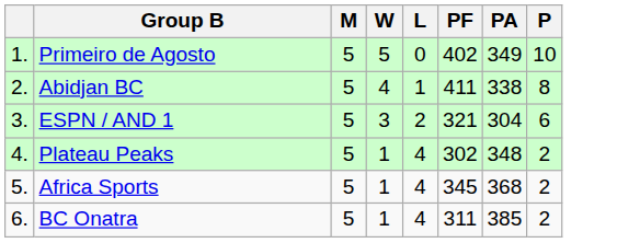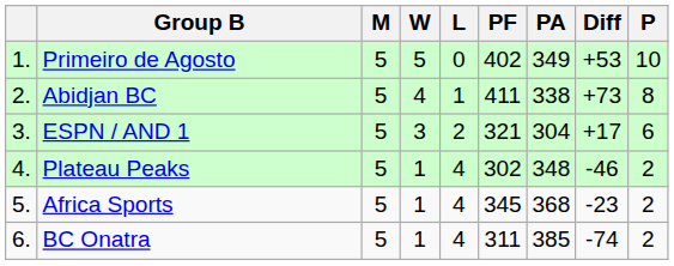 <table class="wikitable" style="text-align:center">
 <tr>
 <th width=15></th>
 <th width=220>Group B</th>
 <th width=20>M</th>
 <th width=20>W</th>
 <th width=20>L</th>
 <th width=20>PF</th>
 <th width=20>PA</th>
+<th width=30>Diff</th>
 <th width=20>P</th>
 </tr>
 <tr style="background: #ccffcc;">
 <td>1.</td>
 <td align=left> <a href='#'>Primeiro de Agosto</a></td>
 <td>5</td>
 <td>5</td>
 <td>0</td>
 <td>402</td>
 <td>349</td>
+<td>+53</td>
 <td>10</td>
 </tr>
 <tr style="background: #ccffcc;">
 <td>2.</td>
 <td align=left> <a href='#'>Abidjan BC</a></td>
 <td>5</td>
 <td>4</td>
 <td>1</td>
 <td>411</td>
 <td>338</td>
+<td>+73</td>
 <td>8</td>
 </tr>
 <tr style="background: #ccffcc;">
 <td>3.</td>
 <td align=left> <a href='#'>ESPN / AND 1</a></td>
 <td>5</td>
 <td>3</td>
 <td>2</td>
 <td>321</td>
 <td>304</td>
+<td>+17</td>
 <td>6</td>
 </tr>
 <tr style="background: #ccffcc;">
 <td>4.</td>
 <td align=left> <a href='#'>Plateau Peaks</a></td>
 <td>5</td>
 <td>1</td>
 <td>4</td>
 <td>302</td>
 <td>348</td>
+<td>-46</td>
 <td>2</td>
 </tr>
 <tr>
 <td>5.</td>
 <td align=left> <a href='#'>Africa Sports</a></td>
 <td>5</td>
 <td>1</td>
 <td>4</td>
 <td>345</td>
 <td>368</td>
+<td>-23</td>
 <td>2</td>
 </tr>
 <tr>
 <td>6.</td>
 <td align=left> <a href='#'>BC Onatra</a></td>
 <td>5</td>
 <td>1</td>
 <td>4</td>
 <td>311</td>
 <td>385</td>
+<td>-74</td>
 <td>2</td>
 </tr>
 </table>
